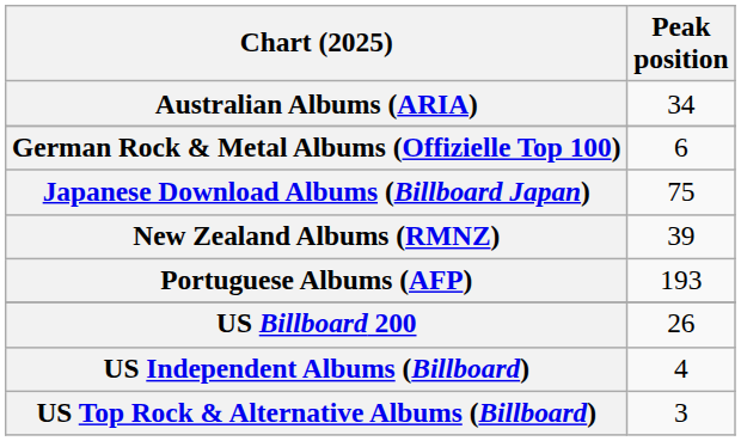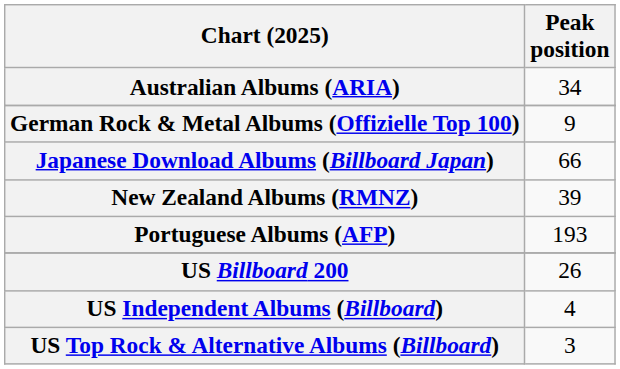 <table class="wikitable sortable plainrowheaders" style="text-align:center">
 <tr>
 <th scope="col">Chart (2025)</th>
 <th scope="col">Peak<br>position</th>
 </tr>
 <tr>
 <th scope="row">Australian Albums (<a href='#'>ARIA</a>)</th>
 <td>34</td>
 </tr>
 <tr>
 </tr>
 <tr>
 </tr>
 <tr>
 </tr>
 <tr>
 </tr>
 <tr>
 </tr>
 <tr>
 </tr>
 <tr>
 </tr>
 <tr>
 <th scope="row">German Rock & Metal Albums (<a href='#'>Offizielle Top 100</a>)</th>
-<td>6</td>
+<td>9</td>
 </tr>
 <tr>
 <th scope="row"><a href='#'>Japanese Download Albums</a> (<em><a href='#'>Billboard Japan</a></em>)</th>
-<td>75</td>
+<td>66</td>
 </tr>
 <tr>
 <th scope="row">New Zealand Albums (<a href='#'>RMNZ</a>)</th>
 <td>39</td>
 </tr>
 <tr>
 <th scope="row">Portuguese Albums (<a href='#'>AFP</a>)</th>
 <td>193</td>
 </tr>
 <tr>
 </tr>
 <tr>
 </tr>
 <tr>
 </tr>
 <tr>
 </tr>
 <tr>
 </tr>
 <tr>
 <th scope="row">US <a href='#'><em>Billboard</em> 200</a></th>
 <td>26</td>
 </tr>
 <tr>
 <th scope="row">US <a href='#'>Independent Albums</a> (<em><a href='#'>Billboard</a></em>)</th>
 <td>4</td>
 </tr>
 <tr>
 <th scope="row">US <a href='#'>Top Rock & Alternative Albums</a> (<em><a href='#'>Billboard</a></em>)</th>
 <td>3</td>
 </tr>
 </table>
